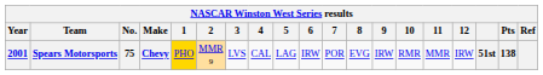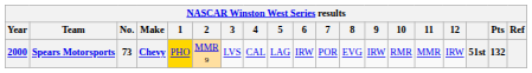 <table class="wikitable" style="text-align:center; font-size:75%">
 <tr>
 <th colspan=23><a href='#'>NASCAR Winston West Series</a> results</th>
 </tr>
 <tr>
 <th>Year</th>
 <th>Team</th>
 <th>No.</th>
 <th>Make</th>
 <th>1</th>
 <th>2</th>
 <th>3</th>
 <th>4</th>
 <th>5</th>
 <th>6</th>
 <th>7</th>
 <th>8</th>
 <th>9</th>
 <th>10</th>
 <th>11</th>
 <th>12</th>
 <th></th>
 <th>Pts</th>
 <th>Ref</th>
 </tr>
 <tr>
-<th><a href='#'>2001</a></th>
+<th><a href='#'>2000</a></th>
 <th><a href='#'>Spears Motorsports</a></th>
-<th>75</th>
+<th>73</th>
 <th><a href='#'>Chevy</a></th>
 <td style="background: gold;"><a href='#'>PHO</a></td>
 <td style="background:#FFDF9F;"><a href='#'>MMR</a><br><small>9</small></td>
 <td><a href='#'>LVS</a></td>
 <td><a href='#'>CAL</a></td>
 <td><a href='#'>LAG</a></td>
 <td><a href='#'>IRW</a></td>
 <td><a href='#'>POR</a></td>
 <td><a href='#'>EVG</a></td>
 <td><a href='#'>IRW</a></td>
 <td><a href='#'>RMR</a></td>
 <td><a href='#'>MMR</a></td>
 <td><a href='#'>IRW</a></td>
 <th>51st</th>
-<th>138</th>
+<th>132</th>
 <th></th>
 </tr>
 </table>
